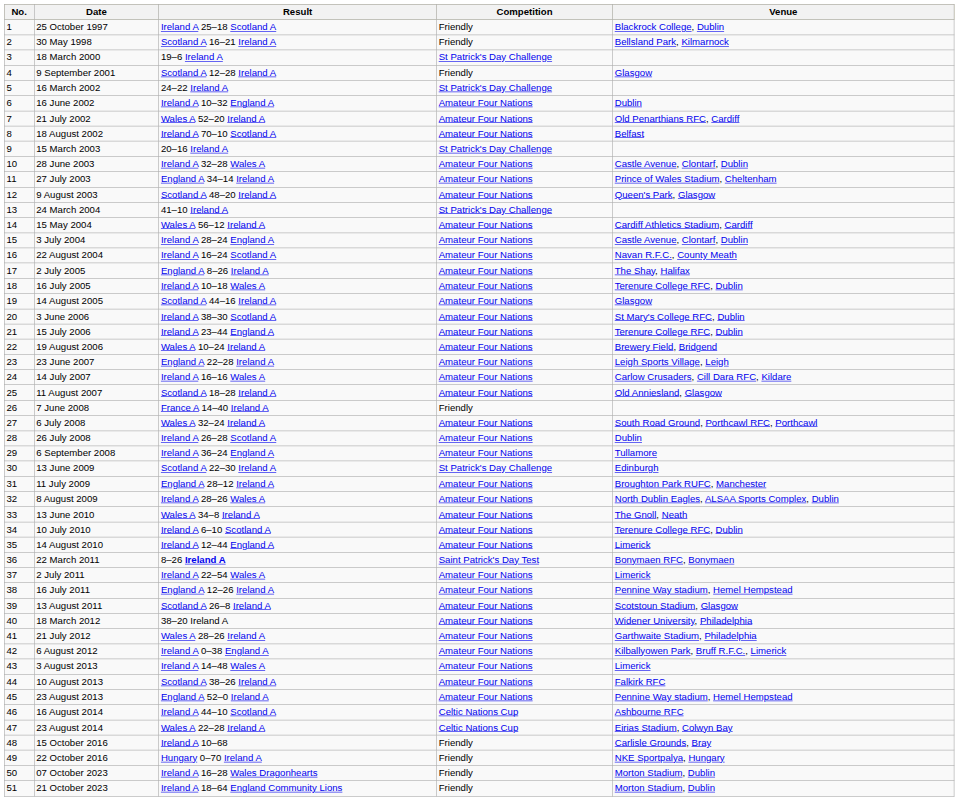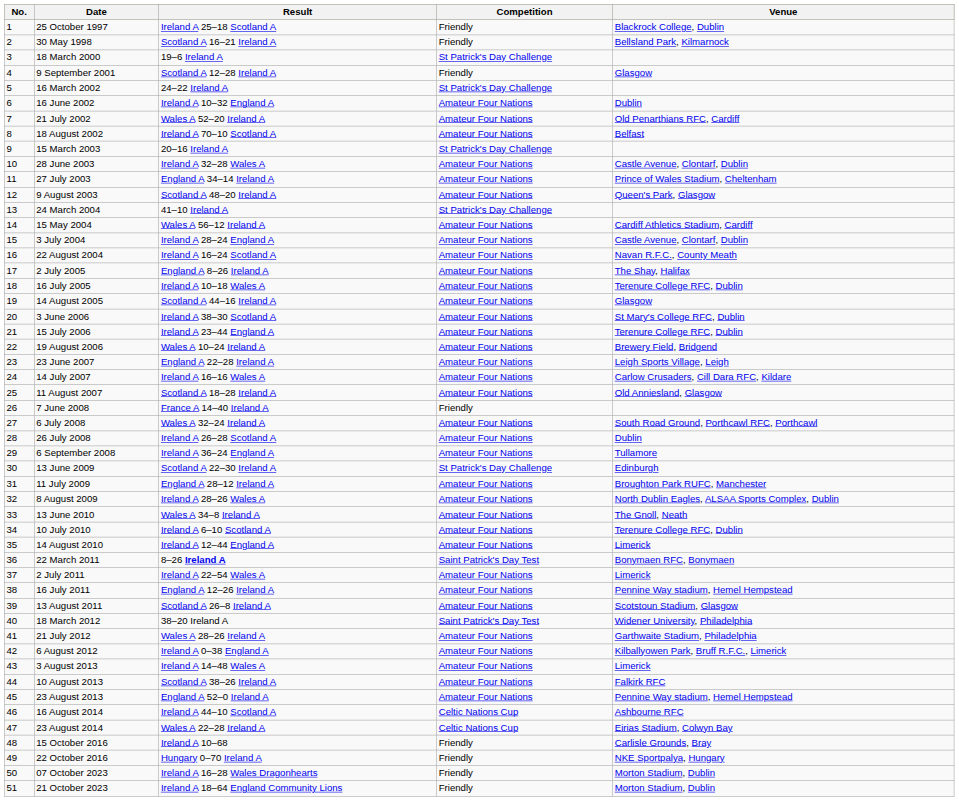 <table class="wikitable" width=100%>
 <tr bgcolor=#bdb76b>
 <th>No.</th>
 <th>Date</th>
 <th>Result</th>
 <th>Competition</th>
 <th>Venue</th>
 </tr>
 <tr>
 <td>1</td>
 <td>25 October 1997</td>
 <td> <a href='#'>Ireland A</a> 25–18  <a href='#'>Scotland A</a></td>
 <td>Friendly</td>
 <td><a href='#'>Blackrock College</a>, <a href='#'>Dublin</a></td>
 </tr>
 <tr>
 <td>2</td>
 <td>30 May 1998</td>
 <td> <a href='#'>Scotland A</a> 16–21  <a href='#'>Ireland A</a></td>
 <td>Friendly</td>
 <td><a href='#'>Bellsland Park</a>, <a href='#'>Kilmarnock</a></td>
 </tr>
 <tr>
 <td>3</td>
 <td>18 March 2000</td>
 <td> 19–6  <a href='#'>Ireland A</a></td>
 <td><a href='#'>St Patrick's Day Challenge</a></td>
 <td></td>
 </tr>
 <tr>
 <td>4</td>
 <td>9 September 2001</td>
 <td> <a href='#'>Scotland A</a> 12–28  <a href='#'>Ireland A</a></td>
 <td>Friendly</td>
 <td><a href='#'>Glasgow</a></td>
 </tr>
 <tr>
 <td>5</td>
 <td>16 March 2002</td>
 <td> 24–22  <a href='#'>Ireland A</a></td>
 <td><a href='#'>St Patrick's Day Challenge</a></td>
 <td></td>
 </tr>
 <tr>
 <td>6</td>
 <td>16 June 2002</td>
 <td> <a href='#'>Ireland A</a> 10–32  <a href='#'>England A</a></td>
 <td><a href='#'>Amateur Four Nations</a></td>
 <td><a href='#'>Dublin</a></td>
 </tr>
 <tr>
 <td>7</td>
 <td>21 July 2002</td>
 <td> <a href='#'>Wales A</a> 52–20  <a href='#'>Ireland A</a></td>
 <td><a href='#'>Amateur Four Nations</a></td>
 <td><a href='#'>Old Penarthians RFC</a>, <a href='#'>Cardiff</a></td>
 </tr>
 <tr>
 <td>8</td>
 <td>18 August 2002</td>
 <td> <a href='#'>Ireland A</a> 70–10  <a href='#'>Scotland A</a></td>
 <td><a href='#'>Amateur Four Nations</a></td>
 <td><a href='#'>Belfast</a></td>
 </tr>
 <tr>
 <td>9</td>
 <td>15 March 2003</td>
 <td> 20–16  <a href='#'>Ireland A</a></td>
 <td><a href='#'>St Patrick's Day Challenge</a></td>
 <td></td>
 </tr>
 <tr>
 <td>10</td>
 <td>28 June 2003</td>
 <td> <a href='#'>Ireland A</a> 32–28  <a href='#'>Wales A</a></td>
 <td><a href='#'>Amateur Four Nations</a></td>
 <td><a href='#'>Castle Avenue</a>, <a href='#'>Clontarf</a>, <a href='#'>Dublin</a></td>
 </tr>
 <tr>
 <td>11</td>
 <td>27 July 2003</td>
 <td> <a href='#'>England A</a> 34–14  <a href='#'>Ireland A</a></td>
 <td><a href='#'>Amateur Four Nations</a></td>
 <td><a href='#'>Prince of Wales Stadium</a>, <a href='#'>Cheltenham</a></td>
 </tr>
 <tr>
 <td>12</td>
 <td>9 August 2003</td>
 <td> <a href='#'>Scotland A</a> 48–20  <a href='#'>Ireland A</a></td>
 <td><a href='#'>Amateur Four Nations</a></td>
 <td><a href='#'>Queen's Park</a>, <a href='#'>Glasgow</a></td>
 </tr>
 <tr>
 <td>13</td>
 <td>24 March 2004</td>
 <td> 41–10  <a href='#'>Ireland A</a></td>
 <td><a href='#'>St Patrick's Day Challenge</a></td>
 <td></td>
 </tr>
 <tr>
 <td>14</td>
 <td>15 May 2004</td>
 <td> <a href='#'>Wales A</a> 56–12  <a href='#'>Ireland A</a></td>
 <td><a href='#'>Amateur Four Nations</a></td>
 <td><a href='#'>Cardiff Athletics Stadium</a>, <a href='#'>Cardiff</a></td>
 </tr>
 <tr>
 <td>15</td>
 <td>3 July 2004</td>
 <td> <a href='#'>Ireland A</a> 28–24  <a href='#'>England A</a></td>
 <td><a href='#'>Amateur Four Nations</a></td>
 <td><a href='#'>Castle Avenue</a>, <a href='#'>Clontarf</a>, <a href='#'>Dublin</a></td>
 </tr>
 <tr>
 <td>16</td>
 <td>22 August 2004</td>
 <td> <a href='#'>Ireland A</a> 16–24  <a href='#'>Scotland A</a></td>
 <td><a href='#'>Amateur Four Nations</a></td>
 <td><a href='#'>Navan R.F.C.</a>, <a href='#'>County Meath</a></td>
 </tr>
 <tr>
 <td>17</td>
 <td>2 July 2005</td>
 <td> <a href='#'>England A</a> 8–26  <a href='#'>Ireland A</a></td>
 <td><a href='#'>Amateur Four Nations</a></td>
 <td><a href='#'>The Shay</a>, <a href='#'>Halifax</a></td>
 </tr>
 <tr>
 <td>18</td>
 <td>16 July 2005</td>
 <td> <a href='#'>Ireland A</a> 10–18  <a href='#'>Wales A</a></td>
 <td><a href='#'>Amateur Four Nations</a></td>
 <td><a href='#'>Terenure College RFC</a>, <a href='#'>Dublin</a></td>
 </tr>
 <tr>
 <td>19</td>
 <td>14 August 2005</td>
 <td> <a href='#'>Scotland A</a> 44–16  <a href='#'>Ireland A</a></td>
 <td><a href='#'>Amateur Four Nations</a></td>
 <td><a href='#'>Glasgow</a></td>
 </tr>
 <tr>
 <td>20</td>
 <td>3 June 2006</td>
 <td> <a href='#'>Ireland A</a> 38–30  <a href='#'>Scotland A</a></td>
 <td><a href='#'>Amateur Four Nations</a></td>
 <td><a href='#'>St Mary's College RFC</a>, <a href='#'>Dublin</a></td>
 </tr>
 <tr>
 <td>21</td>
 <td>15 July 2006</td>
 <td> <a href='#'>Ireland A</a> 23–44  <a href='#'>England A</a></td>
 <td><a href='#'>Amateur Four Nations</a></td>
 <td><a href='#'>Terenure College RFC</a>, <a href='#'>Dublin</a></td>
 </tr>
 <tr>
 <td>22</td>
 <td>19 August 2006</td>
 <td> <a href='#'>Wales A</a> 10–24  <a href='#'>Ireland A</a></td>
 <td><a href='#'>Amateur Four Nations</a></td>
 <td><a href='#'>Brewery Field</a>, <a href='#'>Bridgend</a></td>
 </tr>
 <tr>
 <td>23</td>
 <td>23 June 2007</td>
 <td> <a href='#'>England A</a> 22–28  <a href='#'>Ireland A</a></td>
 <td><a href='#'>Amateur Four Nations</a></td>
 <td><a href='#'>Leigh Sports Village</a>, <a href='#'>Leigh</a></td>
 </tr>
 <tr>
 <td>24</td>
 <td>14 July 2007</td>
 <td> <a href='#'>Ireland A</a> 16–16  <a href='#'>Wales A</a></td>
 <td><a href='#'>Amateur Four Nations</a></td>
 <td><a href='#'>Carlow Crusaders</a>, <a href='#'>Cill Dara RFC</a>, <a href='#'>Kildare</a></td>
 </tr>
 <tr>
 <td>25</td>
 <td>11 August 2007</td>
 <td> <a href='#'>Scotland A</a> 18–28  <a href='#'>Ireland A</a></td>
 <td><a href='#'>Amateur Four Nations</a></td>
 <td><a href='#'>Old Anniesland</a>, <a href='#'>Glasgow</a></td>
 </tr>
 <tr>
 <td>26</td>
 <td>7 June 2008</td>
 <td> <a href='#'>France A</a> 14–40  <a href='#'>Ireland A</a></td>
 <td>Friendly</td>
 <td></td>
 </tr>
 <tr>
 <td>27</td>
 <td>6 July 2008</td>
 <td> <a href='#'>Wales A</a> 32–24  <a href='#'>Ireland A</a></td>
 <td><a href='#'>Amateur Four Nations</a></td>
 <td><a href='#'>South Road Ground</a>, <a href='#'>Porthcawl RFC</a>, <a href='#'>Porthcawl</a></td>
 </tr>
 <tr>
 <td>28</td>
 <td>26 July 2008</td>
 <td> <a href='#'>Ireland A</a> 26–28  <a href='#'>Scotland A</a></td>
 <td><a href='#'>Amateur Four Nations</a></td>
 <td><a href='#'>Dublin</a></td>
 </tr>
 <tr>
 <td>29</td>
 <td>6 September 2008</td>
 <td> <a href='#'>Ireland A</a> 36–24  <a href='#'>England A</a></td>
 <td><a href='#'>Amateur Four Nations</a></td>
 <td><a href='#'>Tullamore</a></td>
 </tr>
 <tr>
 <td>30</td>
 <td>13 June 2009</td>
 <td> <a href='#'>Scotland A</a> 22–30  <a href='#'>Ireland A</a></td>
 <td><a href='#'>St Patrick's Day Challenge</a></td>
 <td><a href='#'>Edinburgh</a></td>
 </tr>
 <tr>
 <td>31</td>
 <td>11 July 2009</td>
 <td> <a href='#'>England A</a> 28–12  <a href='#'>Ireland A</a></td>
 <td><a href='#'>Amateur Four Nations</a></td>
 <td><a href='#'>Broughton Park RUFC</a>, <a href='#'>Manchester</a></td>
 </tr>
 <tr>
 <td>32</td>
 <td>8 August 2009</td>
 <td> <a href='#'>Ireland A</a> 28–26  <a href='#'>Wales A</a></td>
 <td><a href='#'>Amateur Four Nations</a></td>
 <td><a href='#'>North Dublin Eagles</a>, <a href='#'>ALSAA Sports Complex</a>, <a href='#'>Dublin</a></td>
 </tr>
 <tr>
 <td>33</td>
 <td>13 June 2010</td>
 <td> <a href='#'>Wales A</a> 34–8  <a href='#'>Ireland A</a></td>
 <td><a href='#'>Amateur Four Nations</a></td>
 <td><a href='#'>The Gnoll</a>, <a href='#'>Neath</a></td>
 </tr>
 <tr>
 <td>34</td>
 <td>10 July 2010</td>
 <td> <a href='#'>Ireland A</a> 6–10  <a href='#'>Scotland A</a></td>
 <td><a href='#'>Amateur Four Nations</a></td>
 <td><a href='#'>Terenure College RFC</a>, <a href='#'>Dublin</a></td>
 </tr>
 <tr>
 <td>35</td>
 <td>14 August 2010</td>
 <td> <a href='#'>Ireland A</a> 12–44  <a href='#'>England A</a></td>
 <td><a href='#'>Amateur Four Nations</a></td>
 <td><a href='#'>Limerick</a></td>
 </tr>
 <tr>
 <td>36</td>
 <td>22 March 2011</td>
 <td> 8–26  <strong><a href='#'>Ireland A</a></strong></td>
 <td><a href='#'>Saint Patrick's Day Test</a></td>
 <td><a href='#'>Bonymaen RFC</a>, <a href='#'>Bonymaen</a></td>
 </tr>
 <tr>
 <td>37</td>
 <td>2 July 2011</td>
 <td> <a href='#'>Ireland A</a> 22–54  <a href='#'>Wales A</a></td>
 <td><a href='#'>Amateur Four Nations</a></td>
 <td><a href='#'>Limerick</a></td>
 </tr>
 <tr>
 <td>38</td>
 <td>16 July 2011</td>
 <td> <a href='#'>England A</a> 12–26  <a href='#'>Ireland A</a></td>
 <td><a href='#'>Amateur Four Nations</a></td>
 <td><a href='#'>Pennine Way stadium</a>, <a href='#'>Hemel Hempstead</a></td>
 </tr>
 <tr>
 <td>39</td>
 <td>13 August 2011</td>
 <td> <a href='#'>Scotland A</a> 26–8  <a href='#'>Ireland A</a></td>
 <td><a href='#'>Amateur Four Nations</a></td>
 <td><a href='#'>Scotstoun Stadium</a>, <a href='#'>Glasgow</a></td>
 </tr>
 <tr>
 <td>40</td>
 <td>18 March 2012</td>
 <td><strong></strong> 38–20  Ireland A</td>
-<td><a href='#'>Amateur Four Nations</a></td>
+<td><a href='#'>Saint Patrick's Day Test</a></td>
 <td><a href='#'>Widener University</a>, <a href='#'>Philadelphia</a></td>
 </tr>
 <tr>
 <td>41</td>
 <td>21 July 2012</td>
 <td> <a href='#'>Wales A</a> 28–26  <a href='#'>Ireland A</a></td>
 <td><a href='#'>Amateur Four Nations</a></td>
 <td><a href='#'>Garthwaite Stadium</a>, <a href='#'>Philadelphia</a></td>
 </tr>
 <tr>
 <td>42</td>
 <td>6 August 2012</td>
 <td> <a href='#'>Ireland A</a> 0–38  <a href='#'>England A</a></td>
 <td><a href='#'>Amateur Four Nations</a></td>
 <td><a href='#'>Kilballyowen Park</a>, <a href='#'>Bruff R.F.C.</a>, <a href='#'>Limerick</a></td>
 </tr>
 <tr>
 <td>43</td>
 <td>3 August 2013</td>
 <td> <a href='#'>Ireland A</a> 14–48  <a href='#'>Wales A</a></td>
 <td><a href='#'>Amateur Four Nations</a></td>
 <td><a href='#'>Limerick</a></td>
 </tr>
 <tr>
 <td>44</td>
 <td>10 August 2013</td>
 <td> <a href='#'>Scotland A</a> 38–26  <a href='#'>Ireland A</a></td>
 <td><a href='#'>Amateur Four Nations</a></td>
 <td><a href='#'>Falkirk RFC</a></td>
 </tr>
 <tr>
 <td>45</td>
 <td>23 August 2013</td>
 <td> <a href='#'>England A</a> 52–0  <a href='#'>Ireland A</a></td>
 <td><a href='#'>Amateur Four Nations</a></td>
 <td><a href='#'>Pennine Way stadium</a>, <a href='#'>Hemel Hempstead</a></td>
 </tr>
 <tr>
 <td>46</td>
 <td>16 August 2014</td>
 <td> <a href='#'>Ireland A</a> 44–10  <a href='#'>Scotland A</a></td>
 <td><a href='#'>Celtic Nations Cup</a></td>
 <td><a href='#'>Ashbourne RFC</a></td>
 </tr>
 <tr>
 <td>47</td>
 <td>23 August 2014</td>
 <td> <a href='#'>Wales A</a> 22–28  <a href='#'>Ireland A</a></td>
 <td><a href='#'>Celtic Nations Cup</a></td>
 <td><a href='#'>Eirias Stadium</a>, <a href='#'>Colwyn Bay</a></td>
 </tr>
 <tr>
 <td>48</td>
 <td>15 October 2016</td>
 <td> <a href='#'>Ireland A</a> 10–68 </td>
 <td>Friendly</td>
 <td><a href='#'>Carlisle Grounds</a>, <a href='#'>Bray</a></td>
 </tr>
 <tr>
 <td>49</td>
 <td>22 October 2016</td>
 <td> <a href='#'>Hungary</a> 0–70  <a href='#'>Ireland A</a></td>
 <td>Friendly</td>
 <td><a href='#'>NKE Sportpalya</a>, <a href='#'>Hungary</a></td>
 </tr>
 <tr>
 <td>50</td>
 <td>07 October 2023</td>
 <td> <a href='#'>Ireland A</a> 16–28  <a href='#'>Wales Dragonhearts</a></td>
 <td>Friendly</td>
 <td><a href='#'>Morton Stadium</a>, <a href='#'>Dublin</a></td>
 </tr>
 <tr>
 <td>51</td>
 <td>21 October 2023</td>
 <td> <a href='#'>Ireland A</a> 18–64  <a href='#'>England Community Lions</a></td>
 <td>Friendly</td>
 <td><a href='#'>Morton Stadium</a>, <a href='#'>Dublin</a></td>
 </tr>
 </table>
